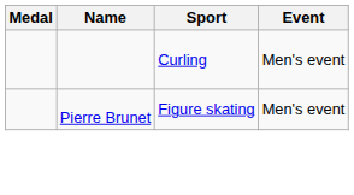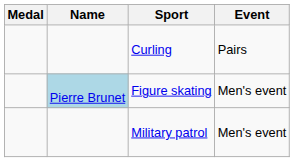 <table class="wikitable sortable" style="font-size:90%">
 <tr>
 <th>Medal</th>
 <th>Name</th>
 <th>Sport</th>
 <th>Event</th>
 </tr>
 <tr>
 <td></td>
 <td> <br>  <br>  <br> </td>
 <td><a href='#'>Curling</a></td>
+<td>Pairs</td>
+</tr>
+<tr>
+<td></td>
+<td style="background: lightblue;"> <br> <a href='#'>Pierre Brunet</a></td>
+<td><a href='#'>Figure skating</a></td>
 <td>Men's event</td>
 </tr>
 <tr>
 <td></td>
-<td> <br> <a href='#'>Pierre Brunet</a></td>
-<td><a href='#'>Figure skating</a></td>
+<td> <br>  <br>  <br> </td>
+<td><a href='#'>Military patrol</a></td>
 <td>Men's event</td>
 </tr>
 </table>
